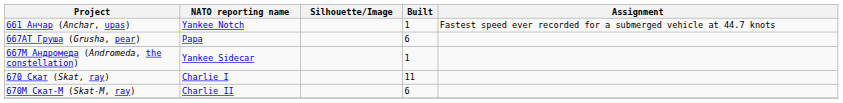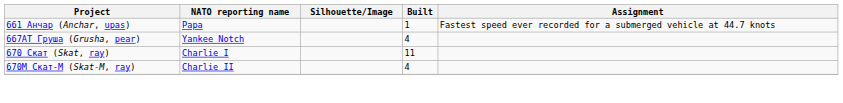 <table class="wikitable" style="width:100%">
 <tr>
 <th style="width: 20em">Project</th>
 <th>NATO reporting name</th>
 <th>Silhouette/Image</th>
 <th>Built</th>
 <th>Assignment</th>
 </tr>
 <tr>
 <td><a href='#'>661 Анчар</a> (<em>Anchar</em>, <a href='#'>upas</a>)</td>
-<td><a href='#'>Yankee Notch</a></td>
+<td><a href='#'>Papa</a></td>
 <td></td>
 <td>1</td>
 <td>Fastest speed ever recorded for a submerged vehicle at 44.7 knots</td>
 </tr>
 <tr>
 <td><a href='#'>667AT Груша</a> (<em>Grusha</em>, <a href='#'>pear</a>)</td>
-<td><a href='#'>Papa</a></td>
+<td><a href='#'>Yankee Notch</a></td>
 <td></td>
-<td>6</td>
-<td></td>
-</tr>
-<tr>
-<td><a href='#'>667M Андромеда</a> (<em>Andromeda</em>, <a href='#'>the constellation</a>)</td>
-<td><a href='#'>Yankee Sidecar</a></td>
-<td></td>
-<td>1</td>
+<td>4</td>
 <td></td>
 </tr>
 <tr>
 <td><a href='#'>670 Скат</a> (<em>Skat</em>, <a href='#'>ray</a>)</td>
 <td><a href='#'>Charlie I</a></td>
 <td></td>
 <td>11</td>
 <td></td>
 </tr>
 <tr>
 <td><a href='#'>670M Скат-М</a> (<em>Skat-M</em>, <a href='#'>ray</a>)</td>
 <td><a href='#'>Charlie II</a></td>
 <td></td>
-<td>6</td>
+<td>4</td>
 <td></td>
 </tr>
 <tr>
 </tr>
 </table>
